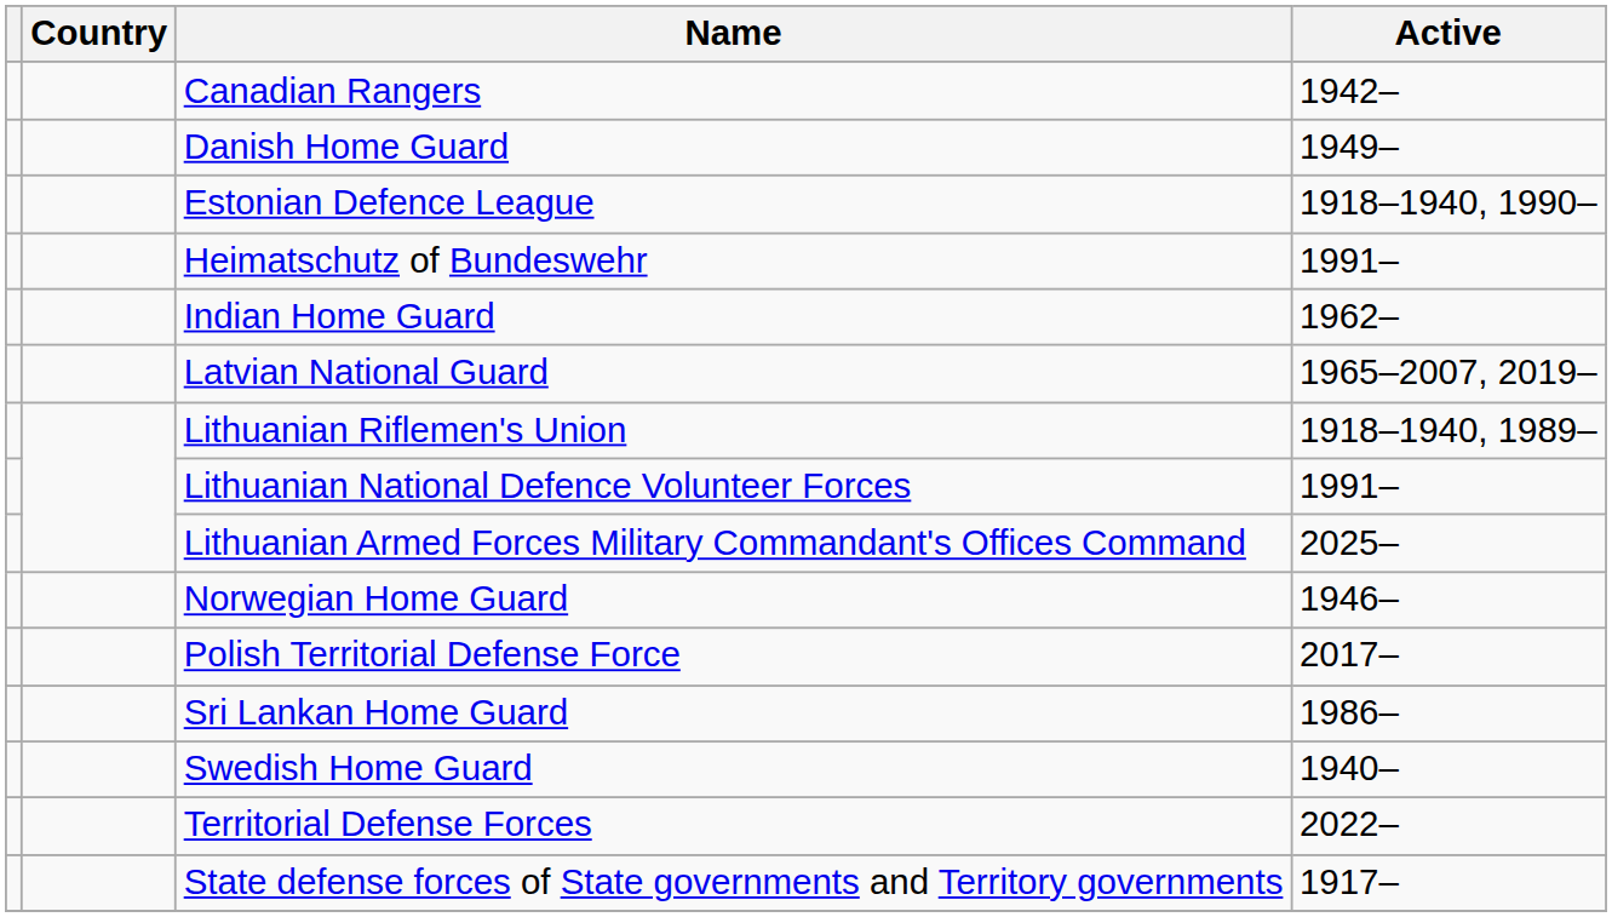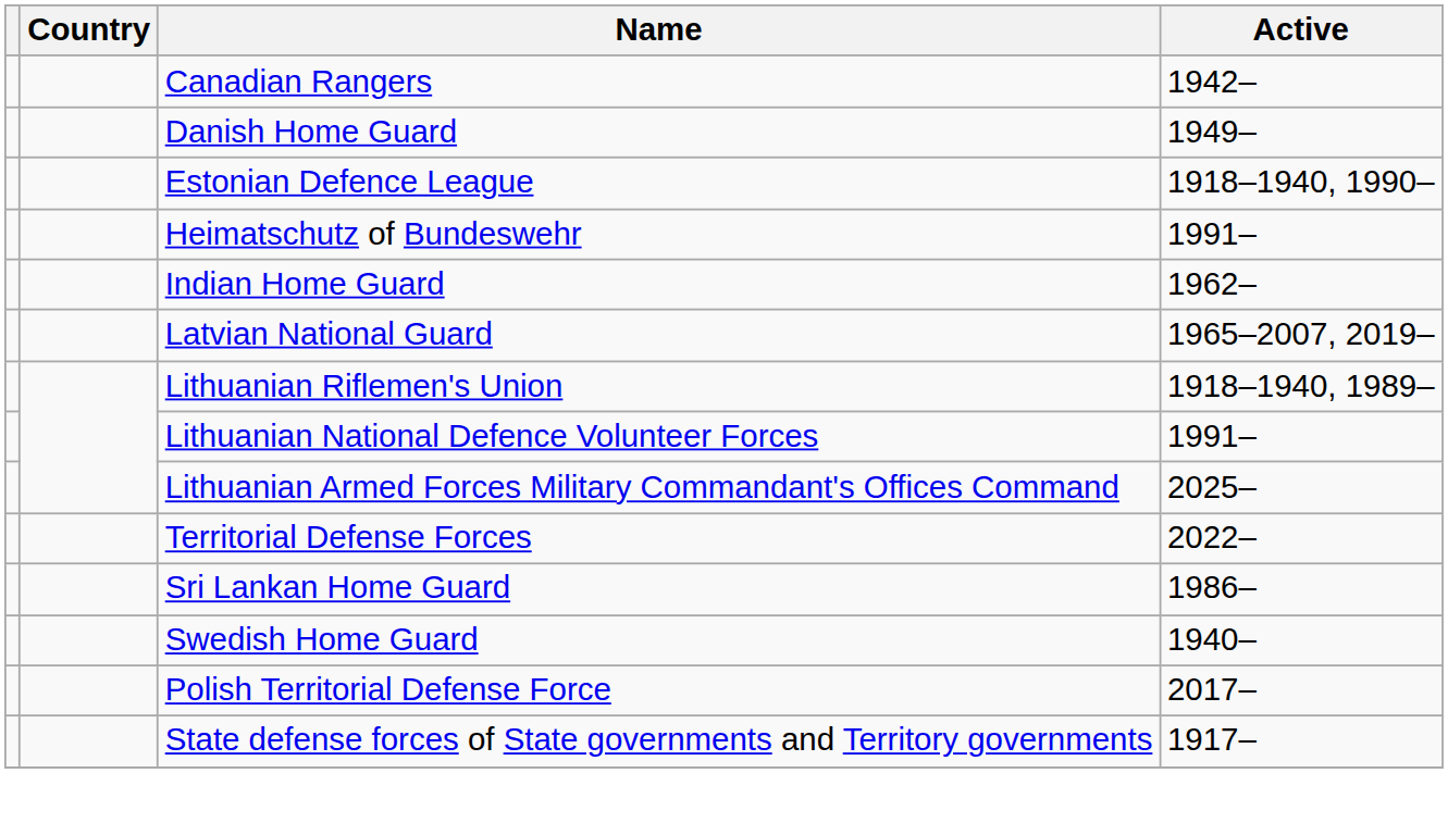 <table class = "wikitable sortable">
 <tr>
 <th class="unsortable"></th>
 <th>Country</th>
 <th>Name</th>
 <th>Active</th>
 </tr>
 <tr>
 <td></td>
 <td></td>
 <td><a href='#'>Canadian Rangers</a></td>
 <td>1942–</td>
 </tr>
 <tr>
 <td></td>
 <td></td>
 <td><a href='#'>Danish Home Guard</a></td>
 <td>1949–</td>
 </tr>
 <tr>
 <td></td>
 <td></td>
 <td><a href='#'>Estonian Defence League</a></td>
 <td>1918–1940, 1990–</td>
 </tr>
 <tr>
 <td></td>
 <td></td>
 <td><a href='#'>Heimatschutz</a> of <a href='#'>Bundeswehr</a></td>
 <td>1991–</td>
 </tr>
 <tr>
 <td></td>
 <td></td>
 <td><a href='#'>Indian Home Guard</a></td>
 <td>1962–</td>
 </tr>
 <tr>
 <td></td>
 <td></td>
 <td><a href='#'>Latvian National Guard</a></td>
 <td>1965–2007, 2019–</td>
 </tr>
 <tr>
 <td></td>
 <td rowspan="3"></td>
 <td><a href='#'>Lithuanian Riflemen's Union</a></td>
 <td>1918–1940, 1989–</td>
 </tr>
 <tr>
 <td></td>
 <td><a href='#'>Lithuanian National Defence Volunteer Forces</a></td>
 <td>1991–</td>
 </tr>
 <tr>
 <td></td>
 <td><a href='#'>Lithuanian Armed Forces Military Commandant's Offices Command</a></td>
 <td>2025–</td>
 </tr>
 <tr>
 <td></td>
 <td></td>
-<td><a href='#'>Norwegian Home Guard</a></td>
-<td>1946–</td>
-</tr>
-<tr>
-<td></td>
-<td></td>
-<td><a href='#'>Polish Territorial Defense Force</a></td>
-<td>2017–</td>
+<td><a href='#'>Territorial Defense Forces</a></td>
+<td>2022–</td>
 </tr>
 <tr>
 <td></td>
 <td></td>
 <td><a href='#'>Sri Lankan Home Guard</a></td>
 <td>1986–</td>
 </tr>
 <tr>
 <td></td>
 <td></td>
 <td><a href='#'>Swedish Home Guard</a></td>
 <td>1940–</td>
 </tr>
 <tr>
 <td></td>
 <td></td>
-<td><a href='#'>Territorial Defense Forces</a></td>
-<td>2022–</td>
+<td><a href='#'>Polish Territorial Defense Force</a></td>
+<td>2017–</td>
 </tr>
 <tr>
 <td></td>
 <td></td>
 <td><a href='#'>State defense forces</a> of <a href='#'>State governments</a> and <a href='#'>Territory governments</a></td>
 <td>1917–</td>
 </tr>
 <tr>
 </tr>
 </table>
